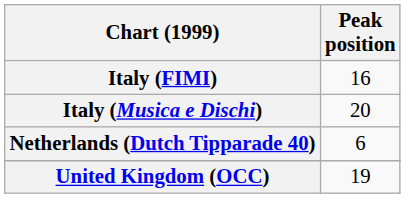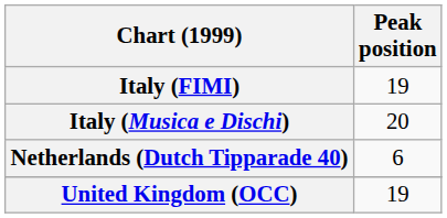 <table class="wikitable plainrowheaders sortable">
 <tr>
 <th>Chart (1999)</th>
 <th>Peak<br>position</th>
 </tr>
 <tr>
 <th scope="row">Italy (<a href='#'>FIMI</a>)</th>
-<td style="text-align:center;">16</td>
+<td style="text-align:center;">19</td>
 </tr>
 <tr>
 <th scope="row">Italy (<em><a href='#'>Musica e Dischi</a></em>)</th>
 <td style="text-align:center;">20</td>
 </tr>
 <tr>
 <th scope="row">Netherlands (<a href='#'>Dutch Tipparade 40</a>)</th>
 <td style="text-align:center;">6</td>
 </tr>
 <tr>
 </tr>
 <tr>
 </tr>
 <tr>
 <th scope="row"><a href='#'>United Kingdom</a> (<a href='#'>OCC</a>)</th>
 <td style="text-align:center;">19</td>
 </tr>
 </table>
